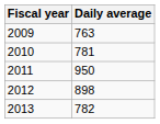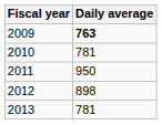 <table class="wikitable">
 <tr>
 <th>Fiscal year</th>
 <th>Daily average</th>
 </tr>
 <tr>
 <td>2009</td>
-<td>763</td>
+<td><strong>763</strong></td>
 </tr>
 <tr>
 <td>2010</td>
 <td>781</td>
 </tr>
 <tr>
 <td>2011</td>
 <td>950</td>
 </tr>
 <tr>
 <td>2012</td>
 <td>898</td>
 </tr>
 <tr>
 <td>2013</td>
-<td>782</td>
+<td>781</td>
 </tr>
 </table>
